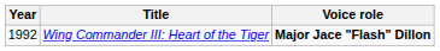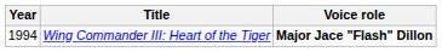 <table class="wikitable sortable">
 <tr>
 <th>Year</th>
 <th>Title</th>
 <th>Voice role</th>
 </tr>
 <tr>
-<td>1992</td>
+<td>1994</td>
 <td><em><a href='#'>Wing Commander III: Heart of the Tiger</a></em></td>
 <td><strong>Major Jace "Flash" Dillon</strong></td>
 </tr>
 </table>
